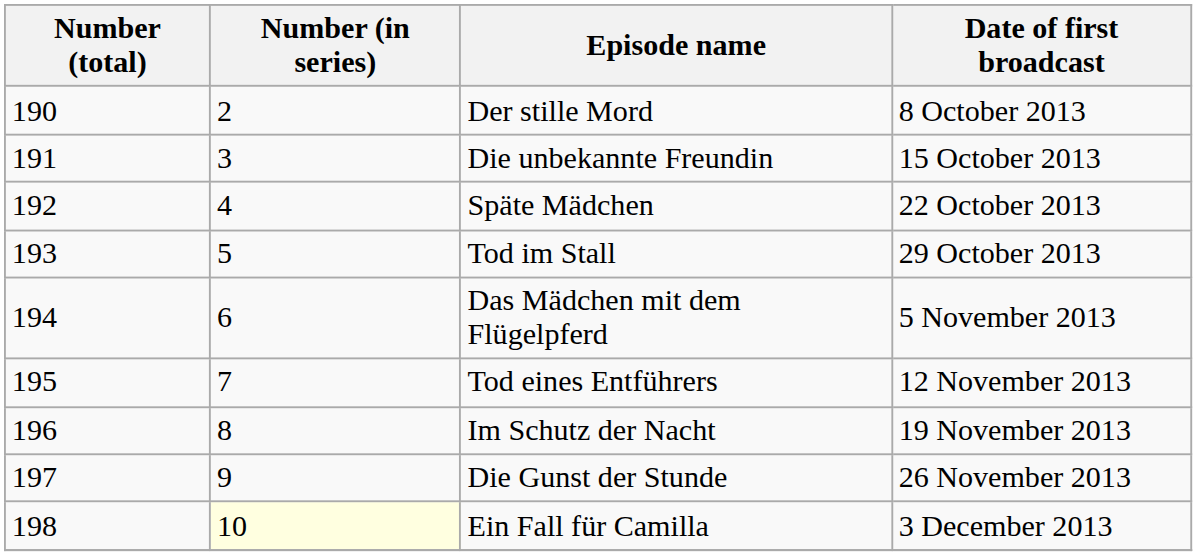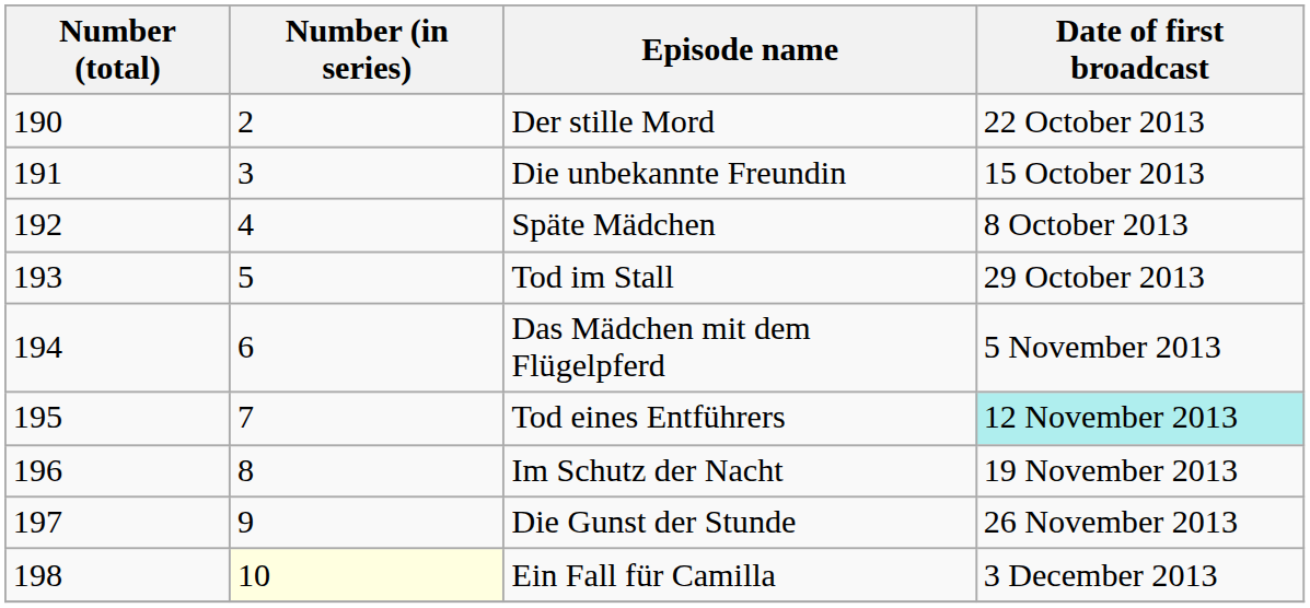 <table class="wikitable" width="50%">
 <tr class="hintergrundfarbe6">
 <th>Number (total)</th>
 <th>Number (in series)</th>
 <th>Episode name</th>
 <th>Date of first broadcast</th>
 </tr>
 <tr>
 <td>190</td>
 <td>2</td>
 <td>Der stille Mord</td>
-<td>8 October 2013</td>
+<td>22 October 2013</td>
 </tr>
 <tr>
 <td>191</td>
 <td>3</td>
 <td>Die unbekannte Freundin</td>
 <td>15 October 2013</td>
 </tr>
 <tr>
 <td>192</td>
 <td>4</td>
 <td>Späte Mädchen</td>
-<td>22 October 2013</td>
+<td>8 October 2013</td>
 </tr>
 <tr>
 <td>193</td>
 <td>5</td>
 <td>Tod im Stall</td>
 <td>29 October 2013</td>
 </tr>
 <tr>
 <td>194</td>
 <td>6</td>
 <td>Das Mädchen mit dem Flügelpferd</td>
 <td>5 November 2013</td>
 </tr>
 <tr>
 <td>195</td>
 <td>7</td>
 <td>Tod eines Entführers</td>
-<td>12 November 2013</td>
+<td style="background: paleturquoise;">12 November 2013</td>
 </tr>
 <tr>
 <td>196</td>
 <td>8</td>
 <td>Im Schutz der Nacht</td>
 <td>19 November 2013</td>
 </tr>
 <tr>
 <td>197</td>
 <td>9</td>
 <td>Die Gunst der Stunde</td>
 <td>26 November 2013</td>
 </tr>
 <tr>
 <td>198</td>
 <td style="background: lightyellow;">10</td>
 <td>Ein Fall für Camilla</td>
 <td>3 December 2013</td>
 </tr>
 <tr>
 </tr>
 </table>
